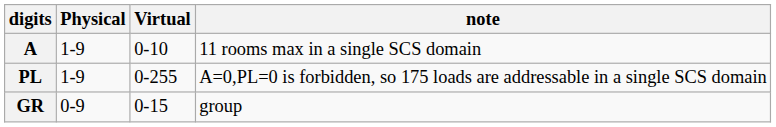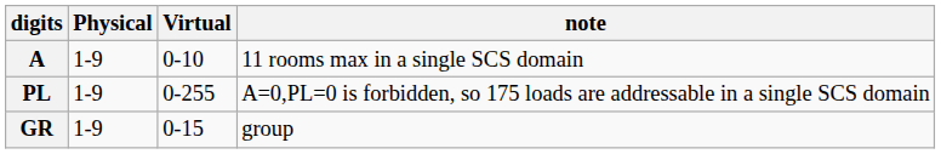 <table class="wikitable sortable">
 <tr>
 <th>digits</th>
 <th>Physical</th>
 <th>Virtual</th>
 <th>note</th>
 </tr>
 <tr>
 <th>A</th>
 <td>1-9</td>
 <td>0-10</td>
 <td>11 rooms max in a single SCS domain</td>
 </tr>
 <tr>
 <th>PL</th>
 <td>1-9</td>
 <td>0-255</td>
 <td>A=0,PL=0 is forbidden, so 175 loads are addressable in a single SCS domain</td>
 </tr>
 <tr>
 <th>GR</th>
-<td>0-9</td>
+<td>1-9</td>
 <td>0-15</td>
 <td>group</td>
 </tr>
 </table>
